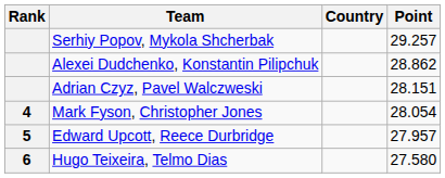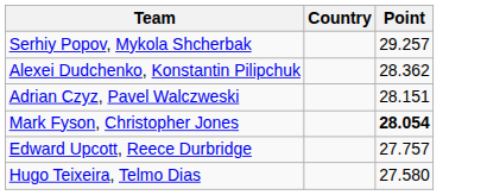 <table class="wikitable sortable">
 <tr>
-<th>Rank</th>
 <th>Team</th>
 <th>Country</th>
 <th>Point</th>
 </tr>
 <tr>
-<th></th>
 <td><a href='#'>Serhiy Popov</a>, <a href='#'>Mykola Shcherbak</a></td>
 <td></td>
 <td>29.257</td>
 </tr>
 <tr>
-<th></th>
 <td><a href='#'>Alexei Dudchenko</a>, <a href='#'>Konstantin Pilipchuk</a></td>
 <td></td>
-<td>28.862</td>
+<td>28.362</td>
 </tr>
 <tr>
-<th></th>
 <td><a href='#'>Adrian Czyz</a>, <a href='#'>Pavel Walczweski</a></td>
 <td></td>
 <td>28.151</td>
 </tr>
 <tr>
-<th>4</th>
 <td><a href='#'>Mark Fyson</a>, <a href='#'>Christopher Jones</a></td>
 <td></td>
-<td>28.054</td>
+<td><strong>28.054</strong></td>
 </tr>
 <tr>
-<th>5</th>
 <td><a href='#'>Edward Upcott</a>, <a href='#'>Reece Durbridge</a></td>
 <td></td>
-<td>27.957</td>
+<td>27.757</td>
 </tr>
 <tr>
-<th>6</th>
 <td><a href='#'>Hugo Teixeira</a>, <a href='#'>Telmo Dias</a></td>
 <td></td>
 <td>27.580</td>
 </tr>
 </table>
